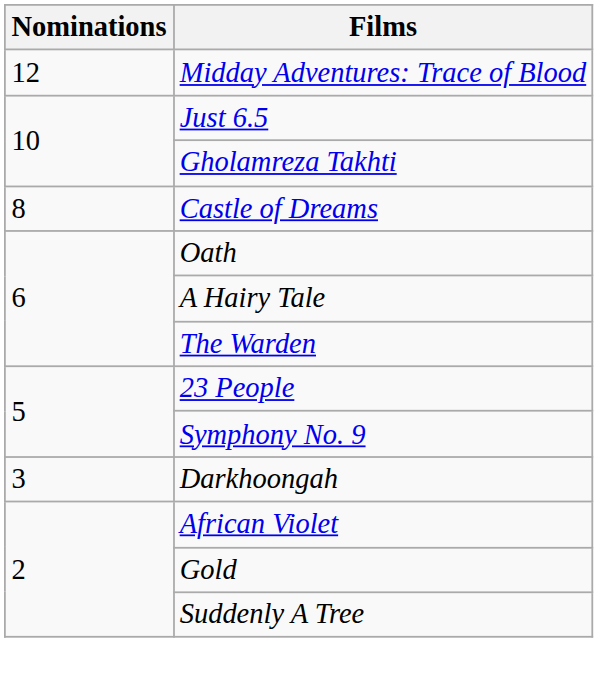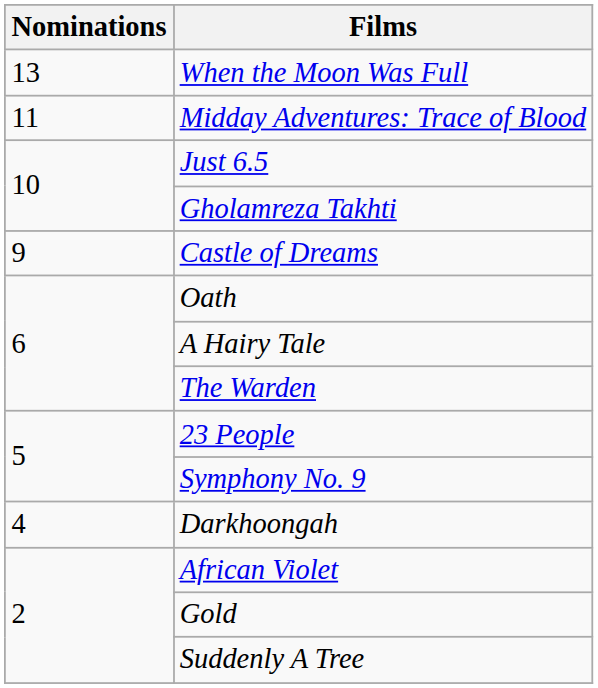 <table class="wikitable">
 <tr>
 <th>Nominations</th>
 <th>Films</th>
 </tr>
 <tr>
-<td>12</td>
+<td>13</td>
+<td><em><a href='#'>When the Moon Was Full</a></em></td>
+</tr>
+<tr>
+<td>11</td>
 <td><em><a href='#'>Midday Adventures: Trace of Blood</a></em></td>
 </tr>
 <tr>
 <td rowspan="2">10</td>
 <td><em><a href='#'>Just 6.5</a></em></td>
 </tr>
 <tr>
 <td><em><a href='#'>Gholamreza Takhti</a></em></td>
 </tr>
 <tr>
-<td>8</td>
+<td>9</td>
 <td><em><a href='#'>Castle of Dreams</a></em></td>
 </tr>
 <tr>
 <td rowspan="3">6</td>
 <td><em>Oath</em></td>
 </tr>
 <tr>
 <td><em>A Hairy Tale</em></td>
 </tr>
 <tr>
 <td><em><a href='#'>The Warden</a></em></td>
 </tr>
 <tr>
 <td rowspan="2">5</td>
 <td><a href='#'><em>23 People</em></a></td>
 </tr>
 <tr>
 <td><em><a href='#'>Symphony No. 9</a></em></td>
 </tr>
 <tr>
-<td>3</td>
+<td>4</td>
 <td><em>Darkhoongah</em></td>
 </tr>
 <tr>
 <td rowspan="3">2</td>
 <td><em><a href='#'>African Violet</a></em></td>
 </tr>
 <tr>
 <td><em>Gold</em></td>
 </tr>
 <tr>
 <td><em>Suddenly A Tree</em></td>
 </tr>
 </table>
